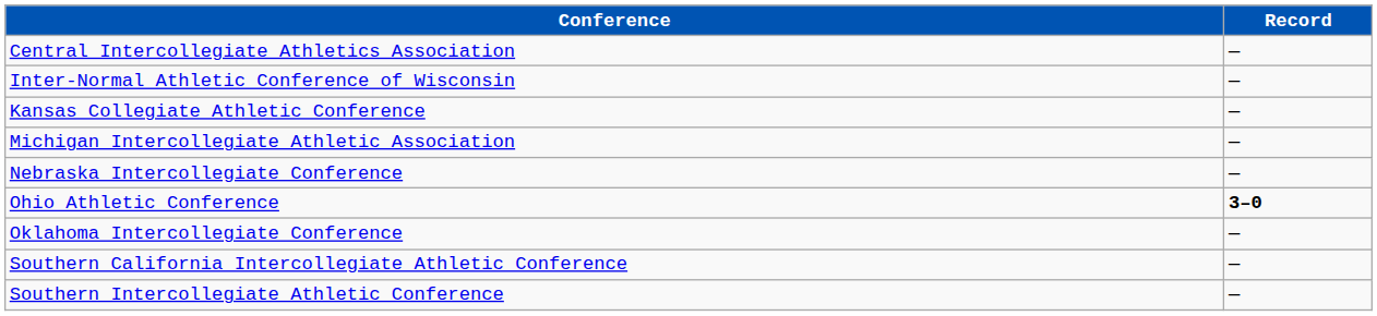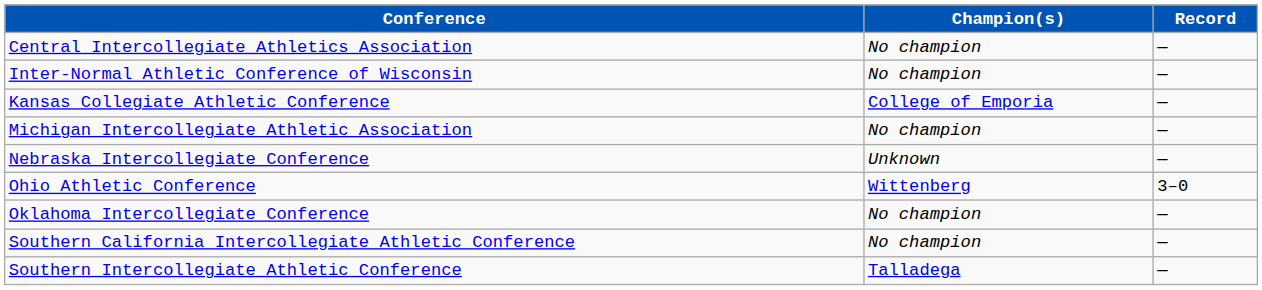 <table class="wikitable" width="60%">
 <tr>
 <th style="background:#0054B3; color:#FFFFFF;">Conference</th>
+<th style="background:#0054B3; color:#FFFFFF;">Champion(s)</th>
 <th style="background:#0054B3; color:#FFFFFF;">Record</th>
 </tr>
 <tr align="left">
 <td><a href='#'>Central Intercollegiate Athletics Association</a></td>
+<td><em>No champion</em></td>
 <td>—</td>
 </tr>
 <tr align="left">
 <td><a href='#'>Inter-Normal Athletic Conference of Wisconsin</a></td>
+<td><em>No champion</em></td>
 <td>—</td>
 </tr>
 <tr align="left">
 <td><a href='#'>Kansas Collegiate Athletic Conference</a></td>
+<td><a href='#'>College of Emporia</a></td>
 <td>—</td>
 </tr>
 <tr align="left">
 <td><a href='#'>Michigan Intercollegiate Athletic Association</a></td>
+<td><em>No champion</em></td>
 <td>—</td>
 </tr>
 <tr align="left">
 <td><a href='#'>Nebraska Intercollegiate Conference</a></td>
+<td><em>Unknown</em></td>
 <td>—</td>
 </tr>
 <tr align="left">
 <td><a href='#'>Ohio Athletic Conference</a></td>
-<td><strong>3–0</strong></td>
+<td><a href='#'>Wittenberg</a></td>
+<td>3–0</td>
 </tr>
 <tr align="left">
 <td><a href='#'>Oklahoma Intercollegiate Conference</a></td>
+<td><em>No champion</em></td>
 <td>—</td>
 </tr>
 <tr align="left">
 <td><a href='#'>Southern California Intercollegiate Athletic Conference</a></td>
+<td><em>No champion</em></td>
 <td>—</td>
 </tr>
 <tr align="left">
 <td><a href='#'>Southern Intercollegiate Athletic Conference</a></td>
+<td><a href='#'>Talladega</a></td>
 <td>—</td>
 </tr>
 </table>
